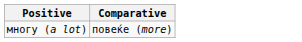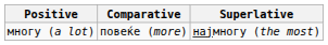 <table class="wikitable">
 <tr>
 <th>Positive</th>
 <th>Comparative</th>
+<th>Superlative</th>
 </tr>
 <tr>
 <td>многу (<em>a lot</em>)</td>
 <td>повеќе (<em>more</em>)</td>
+<td><u>нај</u>многу (<em>the most</em>)</td>
 </tr>
 </table>
